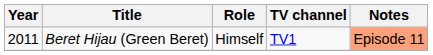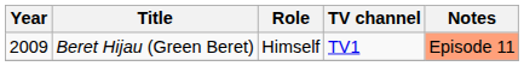 <table class="wikitable">
 <tr>
 <th>Year</th>
 <th>Title</th>
 <th>Role</th>
 <th>TV channel</th>
 <th>Notes</th>
 </tr>
 <tr>
-<td>2011</td>
+<td>2009</td>
 <td><em>Beret Hijau</em> (Green Beret)</td>
 <td>Himself</td>
 <td><a href='#'>TV1</a></td>
 <td style="background: lightsalmon;">Episode 11</td>
 </tr>
 <tr>
 </tr>
 </table>
